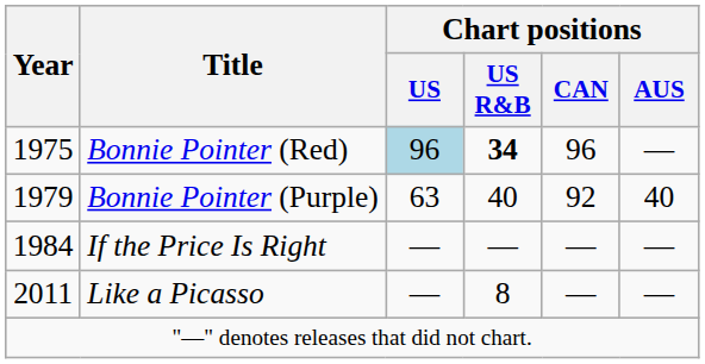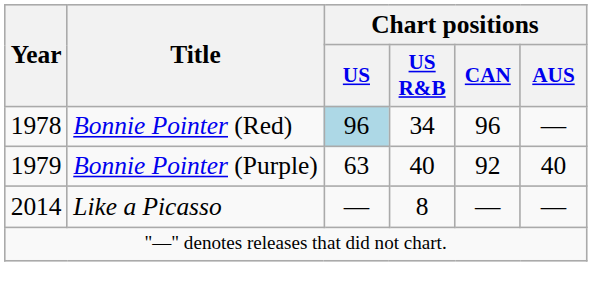 <table class="wikitable" style="text-align:center;">
 <tr>
 <th rowspan="2">Year</th>
 <th rowspan="2">Title</th>
 <th colspan="4">Chart positions</th>
 </tr>
 <tr style="font-size:smaller;">
 <th width="35"><a href='#'>US</a><br></th>
 <th width="35"><a href='#'>US<br>R&B</a><br></th>
 <th width="35"><a href='#'>CAN</a><br></th>
 <th width="35"><a href='#'>AUS</a><br></th>
 </tr>
 <tr>
-<td>1975</td>
+<td>1978</td>
 <td align="left"><em><a href='#'>Bonnie Pointer</a></em> (Red)</td>
 <td style="background: lightblue;">96</td>
-<td><strong>34</strong></td>
+<td>34</td>
 <td>96</td>
 <td>—</td>
 </tr>
 <tr>
 <td>1979</td>
 <td align="left"><em><a href='#'>Bonnie Pointer</a></em> (Purple)</td>
 <td>63</td>
 <td>40</td>
 <td>92</td>
 <td>40</td>
 </tr>
 <tr>
-<td>1984</td>
-<td align="left"><em>If the Price Is Right</em></td>
-<td>—</td>
-<td>—</td>
-<td>—</td>
-<td>—</td>
-</tr>
-<tr>
-<td>2011</td>
+<td>2014</td>
 <td align="left"><em>Like a Picasso</em></td>
 <td>—</td>
 <td>8</td>
 <td>—</td>
 <td>—</td>
 </tr>
 <tr>
 <td colspan="6" style="text-align:center; font-size:9pt;">"—" denotes releases that did not chart.</td>
 </tr>
 </table>
